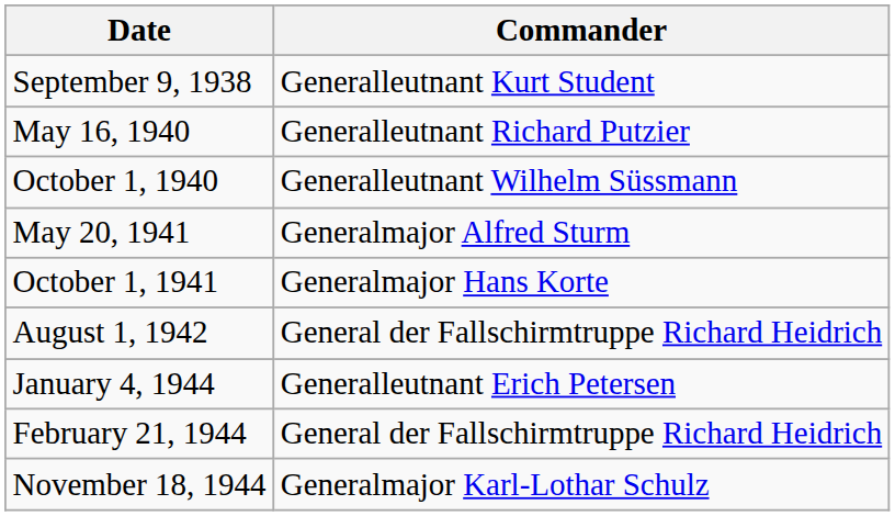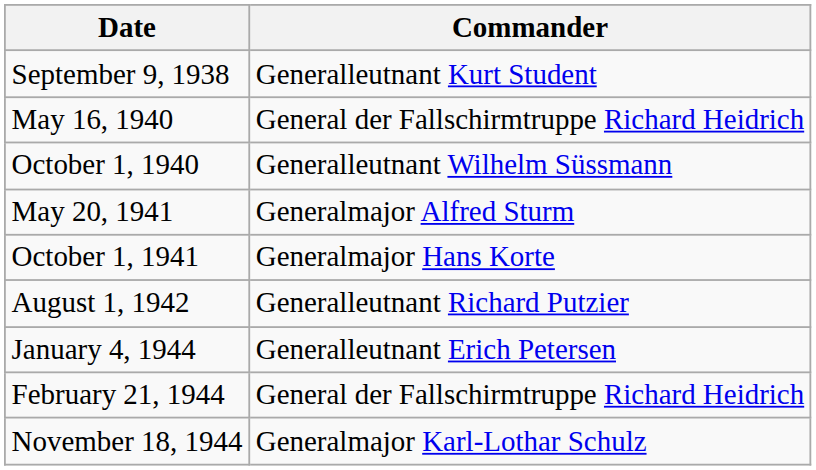 <table class="wikitable">
 <tr>
 <th>Date</th>
 <th>Commander</th>
 </tr>
 <tr>
 <td>September 9, 1938</td>
 <td>Generalleutnant <a href='#'>Kurt Student</a></td>
 </tr>
 <tr>
 <td>May 16, 1940</td>
-<td>Generalleutnant <a href='#'>Richard Putzier</a></td>
+<td>General der Fallschirmtruppe <a href='#'>Richard Heidrich</a></td>
 </tr>
 <tr>
 <td>October 1, 1940</td>
 <td>Generalleutnant <a href='#'>Wilhelm Süssmann</a></td>
 </tr>
 <tr>
 <td>May 20, 1941</td>
 <td>Generalmajor <a href='#'>Alfred Sturm</a></td>
 </tr>
 <tr>
 <td>October 1, 1941</td>
 <td>Generalmajor <a href='#'>Hans Korte</a></td>
 </tr>
 <tr>
 <td>August 1, 1942</td>
-<td>General der Fallschirmtruppe <a href='#'>Richard Heidrich</a></td>
+<td>Generalleutnant <a href='#'>Richard Putzier</a></td>
 </tr>
 <tr>
 <td>January 4, 1944</td>
 <td>Generalleutnant <a href='#'>Erich Petersen</a></td>
 </tr>
 <tr>
 <td>February 21, 1944</td>
 <td>General der Fallschirmtruppe <a href='#'>Richard Heidrich</a></td>
 </tr>
 <tr>
 <td>November 18, 1944</td>
 <td>Generalmajor <a href='#'>Karl-Lothar Schulz</a></td>
 </tr>
 </table>
